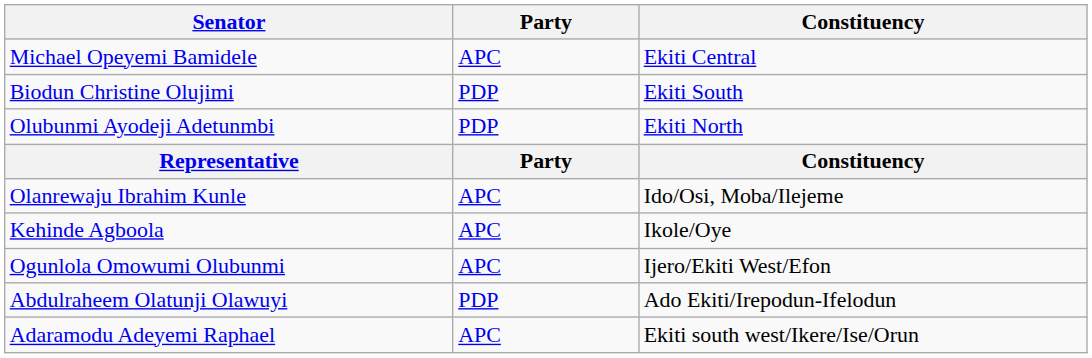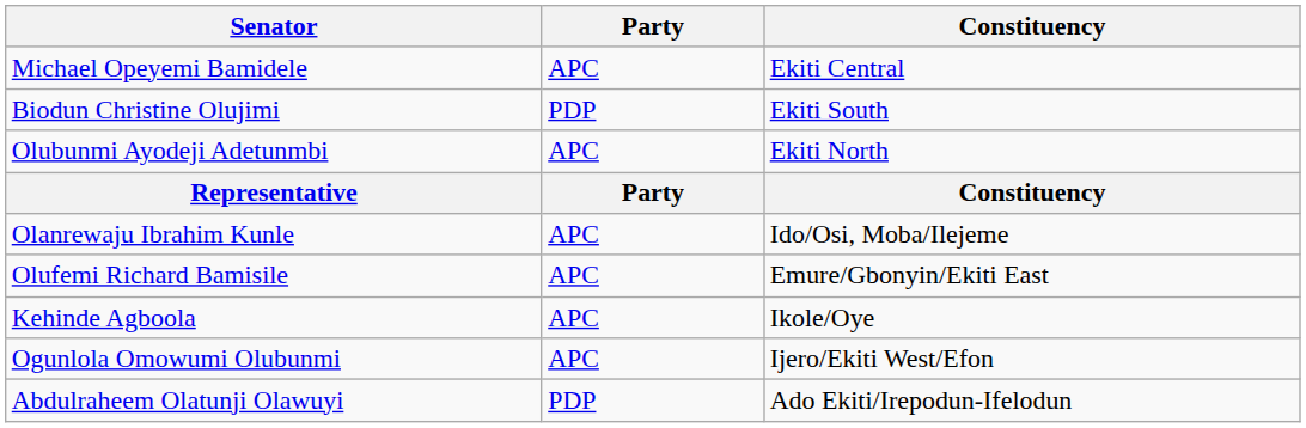 <table class="wikitable">
 <tr>
 <th style="width:20em"><a href='#'>Senator</a></th>
 <th style="width:8em">Party</th>
 <th style="width:20em">Constituency</th>
 </tr>
 <tr>
 <td><a href='#'>Michael Opeyemi Bamidele</a></td>
 <td><a href='#'>APC</a></td>
 <td><a href='#'>Ekiti Central</a></td>
 </tr>
 <tr>
 <td><a href='#'>Biodun Christine Olujimi</a></td>
 <td><a href='#'>PDP</a></td>
 <td><a href='#'>Ekiti South</a></td>
 </tr>
 <tr>
 <td><a href='#'>Olubunmi Ayodeji Adetunmbi</a></td>
-<td><a href='#'>PDP</a></td>
+<td><a href='#'>APC</a></td>
 <td><a href='#'>Ekiti North</a></td>
 </tr>
 <tr>
 <th><a href='#'>Representative</a></th>
 <th>Party</th>
 <th>Constituency</th>
 </tr>
 <tr>
 <td><a href='#'>Olanrewaju Ibrahim Kunle</a></td>
 <td><a href='#'>APC</a></td>
 <td>Ido/Osi, Moba/Ilejeme</td>
+</tr>
+<tr>
+<td><a href='#'>Olufemi Richard Bamisile</a></td>
+<td><a href='#'>APC</a></td>
+<td>Emure/Gbonyin/Ekiti East</td>
 </tr>
 <tr>
 <td><a href='#'>Kehinde Agboola</a></td>
 <td><a href='#'>APC</a></td>
 <td>Ikole/Oye</td>
 </tr>
 <tr>
 <td><a href='#'>Ogunlola Omowumi Olubunmi</a></td>
 <td><a href='#'>APC</a></td>
 <td>Ijero/Ekiti West/Efon</td>
 </tr>
 <tr>
 <td><a href='#'>Abdulraheem Olatunji Olawuyi</a></td>
 <td><a href='#'>PDP</a></td>
 <td>Ado Ekiti/Irepodun-Ifelodun</td>
 </tr>
-<tr>
-<td><a href='#'>Adaramodu Adeyemi Raphael</a></td>
-<td><a href='#'>APC</a></td>
-<td>Ekiti south west/Ikere/Ise/Orun</td>
-</tr>
 </table>
